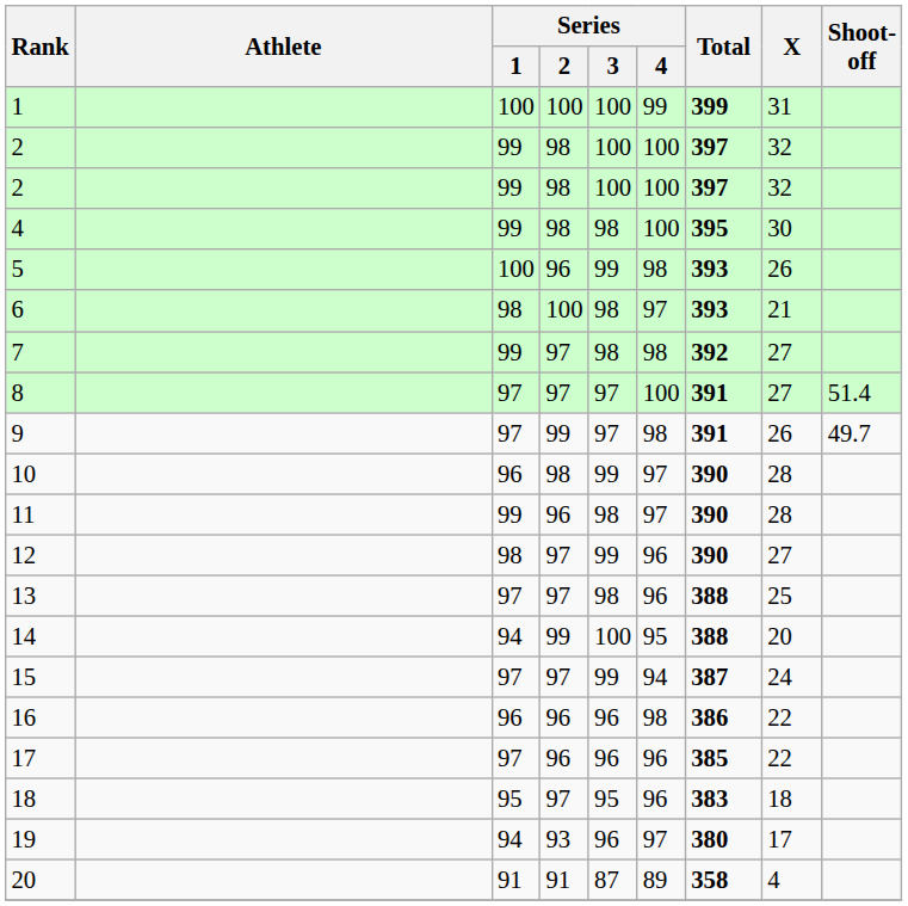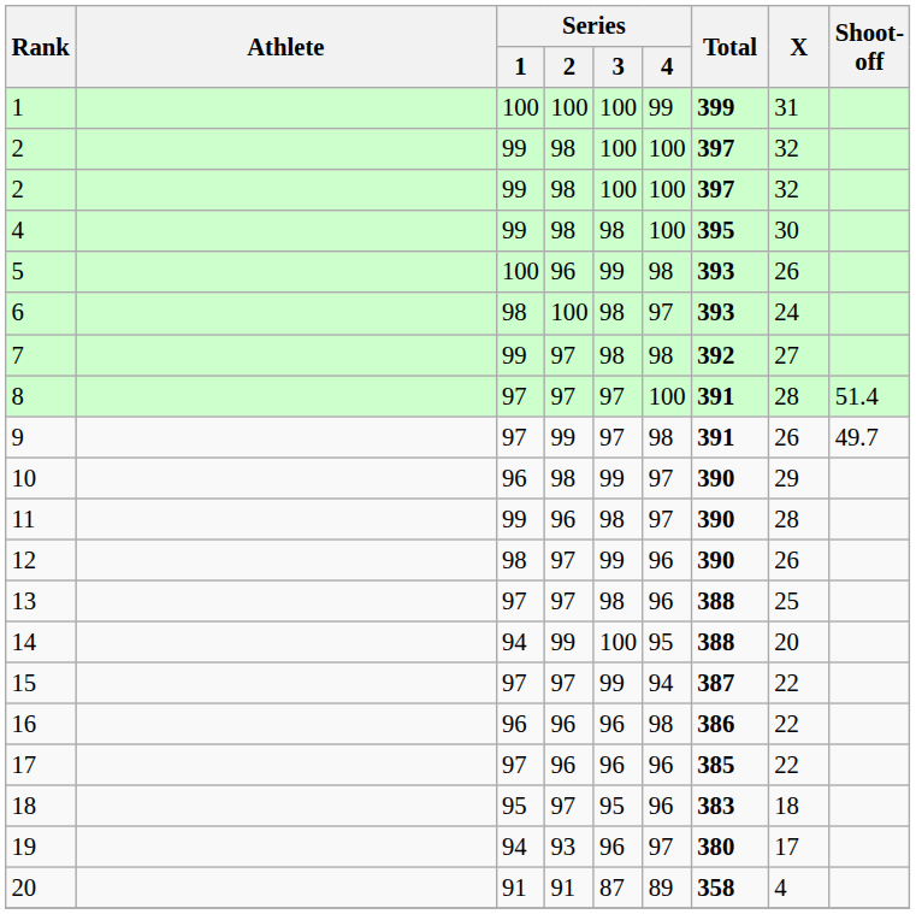 <table class="wikitable" style="font-size:95%" style="width:35em;" style="text-align:center">
 <tr>
 <th rowspan=2>Rank</th>
 <th rowspan=2 width=250>Athlete</th>
 <th colspan=4 width=100>Series</th>
 <th rowspan=2 width=40>Total</th>
 <th rowspan=2 width=30>X</th>
 <th rowspan=2 width=40>Shoot-off</th>
 </tr>
 <tr>
 <th>1</th>
 <th>2</th>
 <th>3</th>
 <th>4</th>
 </tr>
 <tr bgcolor=ccffcc>
 <td>1</td>
 <td align=left></td>
 <td>100</td>
 <td>100</td>
 <td>100</td>
 <td>99</td>
 <td><strong>399</strong></td>
 <td>31</td>
 <td></td>
 </tr>
 <tr bgcolor=ccffcc>
 <td>2</td>
 <td align=left></td>
 <td>99</td>
 <td>98</td>
 <td>100</td>
 <td>100</td>
 <td><strong>397</strong></td>
 <td>32</td>
 <td></td>
 </tr>
 <tr bgcolor=ccffcc>
 <td>2</td>
 <td align=left></td>
 <td>99</td>
 <td>98</td>
 <td>100</td>
 <td>100</td>
 <td><strong>397</strong></td>
 <td>32</td>
 <td></td>
 </tr>
 <tr bgcolor=ccffcc>
 <td>4</td>
 <td align=left></td>
 <td>99</td>
 <td>98</td>
 <td>98</td>
 <td>100</td>
 <td><strong>395</strong></td>
 <td>30</td>
 <td></td>
 </tr>
 <tr bgcolor=ccffcc>
 <td>5</td>
 <td align=left></td>
 <td>100</td>
 <td>96</td>
 <td>99</td>
 <td>98</td>
 <td><strong>393</strong></td>
 <td>26</td>
 <td></td>
 </tr>
 <tr bgcolor=ccffcc>
 <td>6</td>
 <td align=left></td>
 <td>98</td>
 <td>100</td>
 <td>98</td>
 <td>97</td>
 <td><strong>393</strong></td>
-<td>21</td>
+<td>24</td>
 <td></td>
 </tr>
 <tr bgcolor=ccffcc>
 <td>7</td>
 <td align=left></td>
 <td>99</td>
 <td>97</td>
 <td>98</td>
 <td>98</td>
 <td><strong>392</strong></td>
 <td>27</td>
 <td></td>
 </tr>
 <tr bgcolor=ccffcc>
 <td>8</td>
 <td align=left></td>
 <td>97</td>
 <td>97</td>
 <td>97</td>
 <td>100</td>
 <td><strong>391</strong></td>
-<td>27</td>
+<td>28</td>
 <td>51.4</td>
 </tr>
 <tr>
 <td>9</td>
 <td align=left></td>
 <td>97</td>
 <td>99</td>
 <td>97</td>
 <td>98</td>
 <td><strong>391</strong></td>
 <td>26</td>
 <td>49.7</td>
 </tr>
 <tr>
 <td>10</td>
 <td align=left></td>
 <td>96</td>
 <td>98</td>
 <td>99</td>
 <td>97</td>
 <td><strong>390</strong></td>
-<td>28</td>
+<td>29</td>
 <td></td>
 </tr>
 <tr>
 <td>11</td>
 <td align=left></td>
 <td>99</td>
 <td>96</td>
 <td>98</td>
 <td>97</td>
 <td><strong>390</strong></td>
 <td>28</td>
 <td></td>
 </tr>
 <tr>
 <td>12</td>
 <td align=left></td>
 <td>98</td>
 <td>97</td>
 <td>99</td>
 <td>96</td>
 <td><strong>390</strong></td>
-<td>27</td>
+<td>26</td>
 <td></td>
 </tr>
 <tr>
 <td>13</td>
 <td align=left></td>
 <td>97</td>
 <td>97</td>
 <td>98</td>
 <td>96</td>
 <td><strong>388</strong></td>
 <td>25</td>
 <td></td>
 </tr>
 <tr>
 <td>14</td>
 <td align=left></td>
 <td>94</td>
 <td>99</td>
 <td>100</td>
 <td>95</td>
 <td><strong>388</strong></td>
 <td>20</td>
 <td></td>
 </tr>
 <tr>
 <td>15</td>
 <td align=left></td>
 <td>97</td>
 <td>97</td>
 <td>99</td>
 <td>94</td>
 <td><strong>387</strong></td>
-<td>24</td>
+<td>22</td>
 <td></td>
 </tr>
 <tr>
 <td>16</td>
 <td align=left></td>
 <td>96</td>
 <td>96</td>
 <td>96</td>
 <td>98</td>
 <td><strong>386</strong></td>
 <td>22</td>
 <td></td>
 </tr>
 <tr>
 <td>17</td>
 <td align=left></td>
 <td>97</td>
 <td>96</td>
 <td>96</td>
 <td>96</td>
 <td><strong>385</strong></td>
 <td>22</td>
 <td></td>
 </tr>
 <tr>
 <td>18</td>
 <td align=left></td>
 <td>95</td>
 <td>97</td>
 <td>95</td>
 <td>96</td>
 <td><strong>383</strong></td>
 <td>18</td>
 <td></td>
 </tr>
 <tr>
 <td>19</td>
 <td align=left></td>
 <td>94</td>
 <td>93</td>
 <td>96</td>
 <td>97</td>
 <td><strong>380</strong></td>
 <td>17</td>
 <td></td>
 </tr>
 <tr>
 <td>20</td>
 <td align=left></td>
 <td>91</td>
 <td>91</td>
 <td>87</td>
 <td>89</td>
 <td><strong>358</strong></td>
 <td>4</td>
 <td></td>
 </tr>
 <tr>
 </tr>
 </table>
